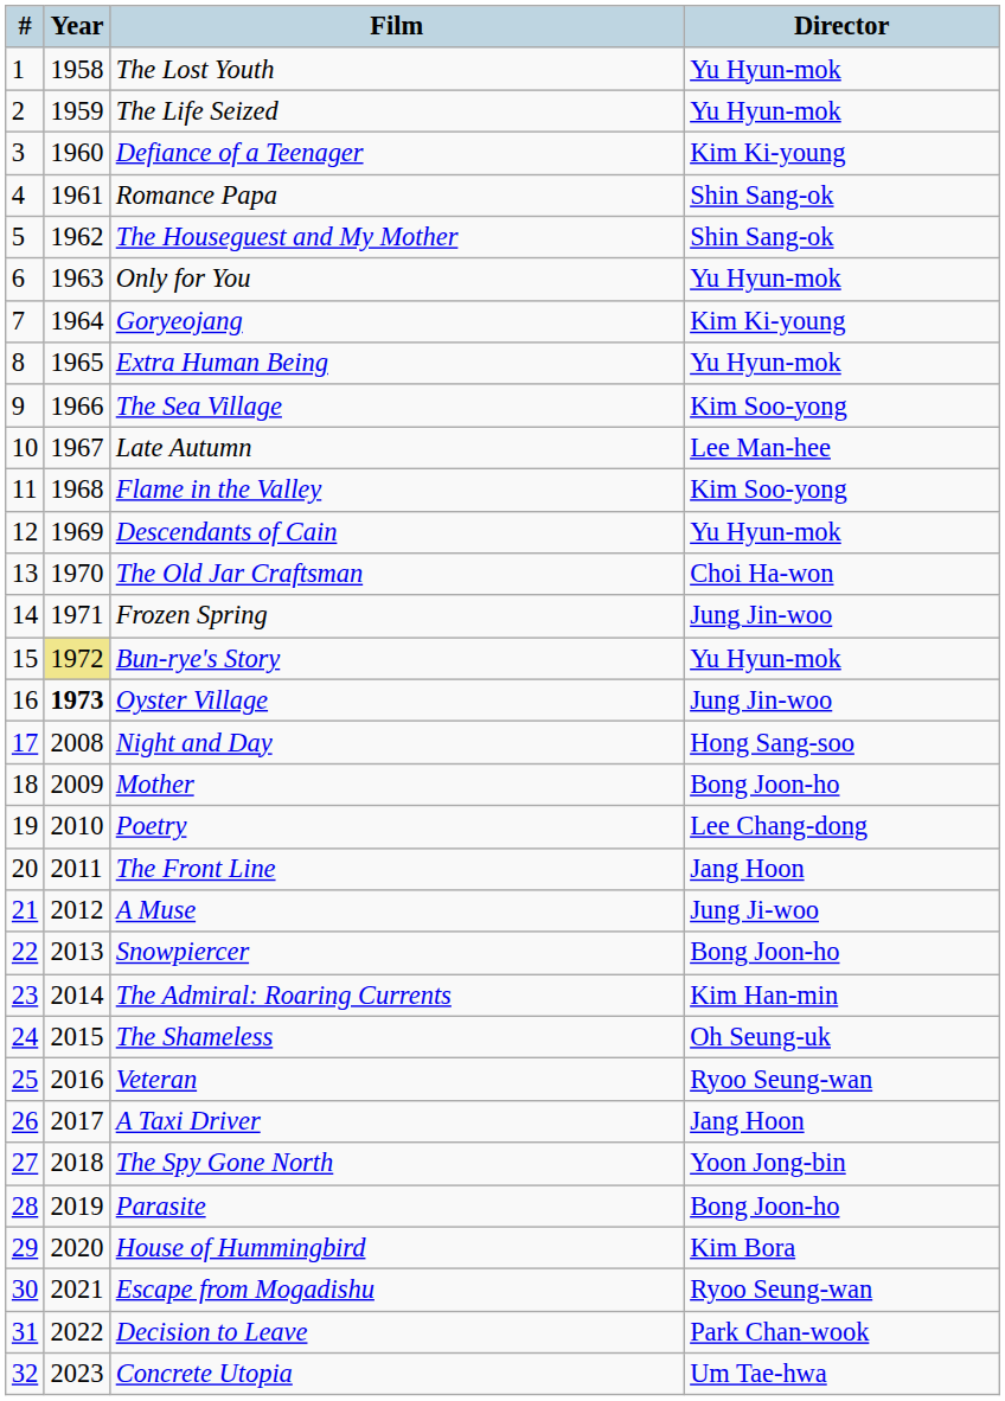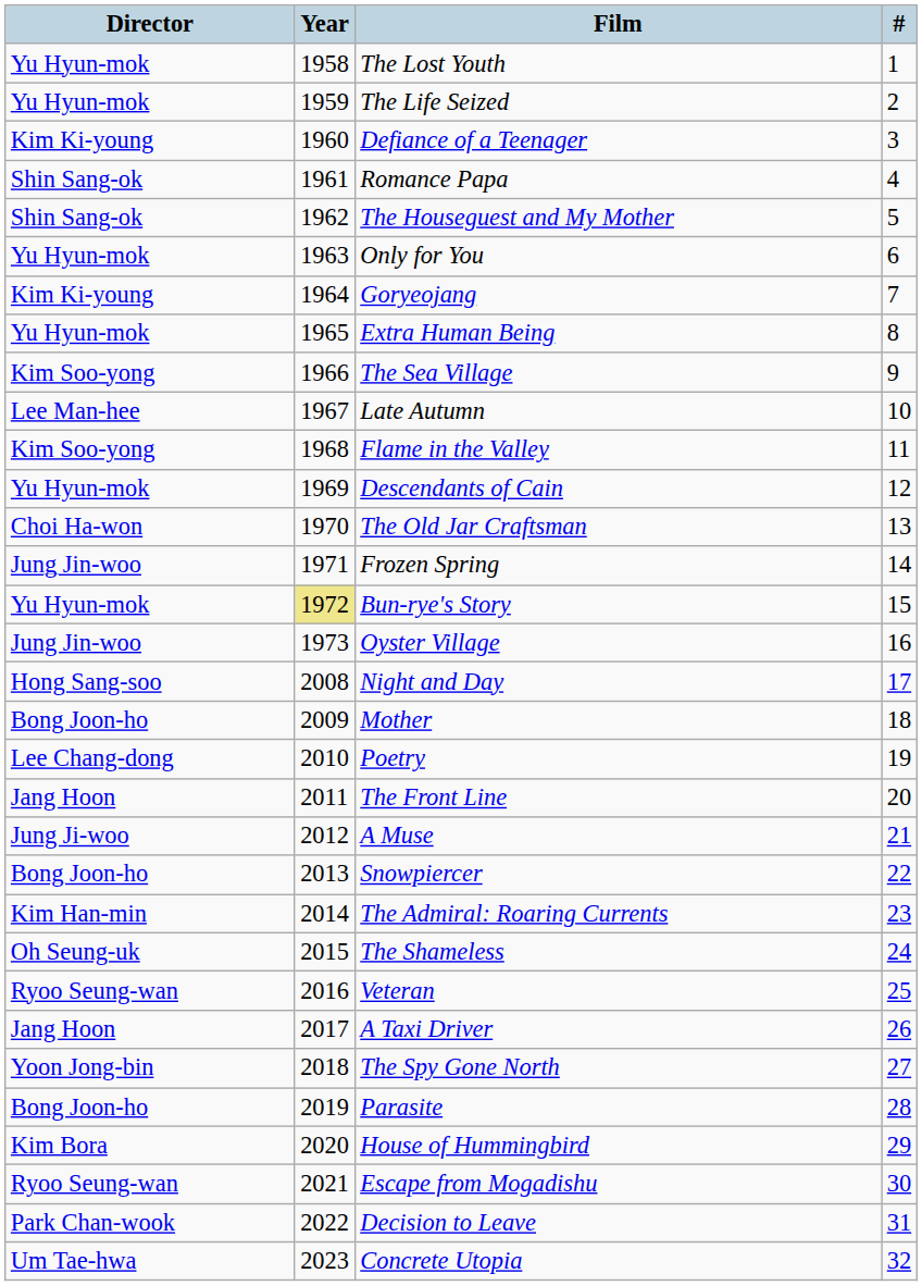 <table class="wikitable" style="width:600px">
 <tr>
-<th style="background:#BED5E1; width:10px">#</th>
+<th style="background:#BED5E1;">Director</th>
 <th style="background:#BED5E1; width:10px">Year</th>
 <th style="background:#BED5E1;">Film</th>
-<th style="background:#BED5E1;">Director</th>
+<th style="background:#BED5E1; width:10px">#</th>
 </tr>
 <tr>
-<td>1</td>
+<td><a href='#'>Yu Hyun-mok</a></td>
 <td>1958</td>
 <td><em>The Lost Youth</em></td>
-<td><a href='#'>Yu Hyun-mok</a></td>
+<td>1</td>
 </tr>
 <tr>
-<td>2</td>
+<td><a href='#'>Yu Hyun-mok</a></td>
 <td>1959</td>
 <td><em>The Life Seized</em></td>
-<td><a href='#'>Yu Hyun-mok</a></td>
+<td>2</td>
 </tr>
 <tr>
-<td>3</td>
+<td><a href='#'>Kim Ki-young</a></td>
 <td>1960</td>
 <td><em><a href='#'>Defiance of a Teenager</a></em></td>
-<td><a href='#'>Kim Ki-young</a></td>
+<td>3</td>
 </tr>
 <tr>
-<td>4</td>
+<td><a href='#'>Shin Sang-ok</a></td>
 <td>1961</td>
 <td><em>Romance Papa</em></td>
-<td><a href='#'>Shin Sang-ok</a></td>
+<td>4</td>
 </tr>
 <tr>
-<td>5</td>
+<td><a href='#'>Shin Sang-ok</a></td>
 <td>1962</td>
 <td><em><a href='#'>The Houseguest and My Mother</a></em></td>
-<td><a href='#'>Shin Sang-ok</a></td>
+<td>5</td>
 </tr>
 <tr>
-<td>6</td>
+<td><a href='#'>Yu Hyun-mok</a></td>
 <td>1963</td>
 <td><em>Only for You</em></td>
-<td><a href='#'>Yu Hyun-mok</a></td>
+<td>6</td>
 </tr>
 <tr>
-<td>7</td>
+<td><a href='#'>Kim Ki-young</a></td>
 <td>1964</td>
 <td><em><a href='#'>Goryeojang</a></em></td>
-<td><a href='#'>Kim Ki-young</a></td>
+<td>7</td>
 </tr>
 <tr>
-<td>8</td>
+<td><a href='#'>Yu Hyun-mok</a></td>
 <td>1965</td>
 <td><em><a href='#'>Extra Human Being</a></em></td>
-<td><a href='#'>Yu Hyun-mok</a></td>
+<td>8</td>
 </tr>
 <tr>
-<td>9</td>
+<td><a href='#'>Kim Soo-yong</a></td>
 <td>1966</td>
 <td><em><a href='#'>The Sea Village</a></em></td>
-<td><a href='#'>Kim Soo-yong</a></td>
+<td>9</td>
 </tr>
 <tr>
-<td>10</td>
+<td><a href='#'>Lee Man-hee</a></td>
 <td>1967</td>
 <td><em>Late Autumn</em></td>
-<td><a href='#'>Lee Man-hee</a></td>
+<td>10</td>
 </tr>
 <tr>
-<td>11</td>
+<td><a href='#'>Kim Soo-yong</a></td>
 <td>1968</td>
 <td><em><a href='#'>Flame in the Valley</a></em></td>
-<td><a href='#'>Kim Soo-yong</a></td>
+<td>11</td>
 </tr>
 <tr>
-<td>12</td>
+<td><a href='#'>Yu Hyun-mok</a></td>
 <td>1969</td>
 <td><em><a href='#'>Descendants of Cain</a></em></td>
-<td><a href='#'>Yu Hyun-mok</a></td>
+<td>12</td>
 </tr>
 <tr>
-<td>13</td>
+<td><a href='#'>Choi Ha-won</a></td>
 <td>1970</td>
 <td><em><a href='#'>The Old Jar Craftsman</a></em></td>
-<td><a href='#'>Choi Ha-won</a></td>
+<td>13</td>
 </tr>
 <tr>
-<td>14</td>
+<td><a href='#'>Jung Jin-woo</a></td>
 <td>1971</td>
 <td><em>Frozen Spring</em></td>
-<td><a href='#'>Jung Jin-woo</a></td>
+<td>14</td>
 </tr>
 <tr>
-<td>15</td>
+<td><a href='#'>Yu Hyun-mok</a></td>
 <td style="background: khaki;">1972</td>
 <td><em><a href='#'>Bun-rye's Story</a></em></td>
-<td><a href='#'>Yu Hyun-mok</a></td>
+<td>15</td>
 </tr>
 <tr>
+<td><a href='#'>Jung Jin-woo</a></td>
+<td>1973</td>
+<td><em><a href='#'>Oyster Village</a></em></td>
 <td>16</td>
-<td><strong>1973</strong></td>
-<td><em><a href='#'>Oyster Village</a></em></td>
-<td><a href='#'>Jung Jin-woo</a></td>
 </tr>
 <tr>
-<td><a href='#'>17</a></td>
+<td><a href='#'>Hong Sang-soo</a></td>
 <td>2008</td>
 <td><em><a href='#'>Night and Day</a></em></td>
-<td><a href='#'>Hong Sang-soo</a></td>
+<td><a href='#'>17</a></td>
 </tr>
 <tr>
-<td>18</td>
+<td><a href='#'>Bong Joon-ho</a></td>
 <td>2009</td>
 <td><em><a href='#'>Mother</a></em></td>
-<td><a href='#'>Bong Joon-ho</a></td>
+<td>18</td>
 </tr>
 <tr>
-<td>19</td>
+<td><a href='#'>Lee Chang-dong</a></td>
 <td>2010</td>
 <td><em><a href='#'>Poetry</a></em></td>
-<td><a href='#'>Lee Chang-dong</a></td>
+<td>19</td>
 </tr>
 <tr>
-<td>20</td>
+<td><a href='#'>Jang Hoon</a></td>
 <td>2011</td>
 <td><em><a href='#'>The Front Line</a></em></td>
-<td><a href='#'>Jang Hoon</a></td>
+<td>20</td>
 </tr>
 <tr>
-<td><a href='#'>21</a></td>
+<td><a href='#'>Jung Ji-woo</a></td>
 <td>2012</td>
 <td><em><a href='#'>A Muse</a></em></td>
-<td><a href='#'>Jung Ji-woo</a></td>
+<td><a href='#'>21</a></td>
 </tr>
 <tr>
-<td><a href='#'>22</a></td>
+<td><a href='#'>Bong Joon-ho</a></td>
 <td>2013</td>
 <td><em><a href='#'>Snowpiercer</a></em></td>
-<td><a href='#'>Bong Joon-ho</a></td>
+<td><a href='#'>22</a></td>
 </tr>
 <tr>
-<td><a href='#'>23</a></td>
+<td><a href='#'>Kim Han-min</a></td>
 <td>2014</td>
 <td><em><a href='#'>The Admiral: Roaring Currents</a></em></td>
-<td><a href='#'>Kim Han-min</a></td>
+<td><a href='#'>23</a></td>
 </tr>
 <tr>
-<td><a href='#'>24</a></td>
+<td><a href='#'>Oh Seung-uk</a></td>
 <td>2015</td>
 <td><em><a href='#'>The Shameless</a></em></td>
-<td><a href='#'>Oh Seung-uk</a></td>
+<td><a href='#'>24</a></td>
 </tr>
 <tr>
-<td><a href='#'>25</a></td>
+<td><a href='#'>Ryoo Seung-wan</a></td>
 <td>2016</td>
 <td><em><a href='#'>Veteran</a></em></td>
-<td><a href='#'>Ryoo Seung-wan</a></td>
+<td><a href='#'>25</a></td>
 </tr>
 <tr>
-<td><a href='#'>26</a></td>
+<td><a href='#'>Jang Hoon</a></td>
 <td>2017</td>
 <td><em><a href='#'>A Taxi Driver</a></em></td>
-<td><a href='#'>Jang Hoon</a></td>
+<td><a href='#'>26</a></td>
 </tr>
 <tr>
-<td><a href='#'>27</a></td>
+<td><a href='#'>Yoon Jong-bin</a></td>
 <td>2018</td>
 <td><em><a href='#'>The Spy Gone North</a></em></td>
-<td><a href='#'>Yoon Jong-bin</a></td>
+<td><a href='#'>27</a></td>
 </tr>
 <tr>
-<td><a href='#'>28</a></td>
+<td><a href='#'>Bong Joon-ho</a></td>
 <td>2019</td>
 <td><em><a href='#'>Parasite</a></em></td>
-<td><a href='#'>Bong Joon-ho</a></td>
+<td><a href='#'>28</a></td>
 </tr>
 <tr>
-<td><a href='#'>29</a></td>
+<td><a href='#'>Kim Bora</a></td>
 <td>2020</td>
 <td><em><a href='#'>House of Hummingbird</a></em></td>
-<td><a href='#'>Kim Bora</a></td>
+<td><a href='#'>29</a></td>
 </tr>
 <tr>
-<td><a href='#'>30</a></td>
+<td><a href='#'>Ryoo Seung-wan</a></td>
 <td>2021</td>
 <td><em><a href='#'>Escape from Mogadishu</a></em></td>
-<td><a href='#'>Ryoo Seung-wan</a></td>
+<td><a href='#'>30</a></td>
 </tr>
 <tr>
-<td><a href='#'>31</a></td>
+<td><a href='#'>Park Chan-wook</a></td>
 <td>2022</td>
 <td><em><a href='#'>Decision to Leave</a></em></td>
-<td><a href='#'>Park Chan-wook</a></td>
+<td><a href='#'>31</a></td>
 </tr>
 <tr>
-<td><a href='#'>32</a></td>
+<td><a href='#'>Um Tae-hwa</a></td>
 <td>2023</td>
 <td><em><a href='#'>Concrete Utopia</a></em></td>
-<td><a href='#'>Um Tae-hwa</a></td>
+<td><a href='#'>32</a></td>
 </tr>
 </table>
